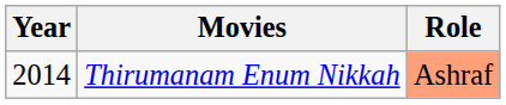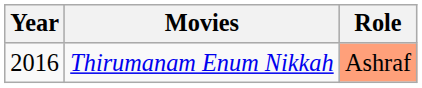 <table class='wikitable'>
 <tr>
 <th>Year</th>
 <th>Movies</th>
 <th>Role</th>
 </tr>
 <tr>
-<td>2014</td>
+<td>2016</td>
 <td><em><a href='#'>Thirumanam Enum Nikkah</a></em></td>
 <td style="background: lightsalmon;">Ashraf</td>
 </tr>
 </table>
